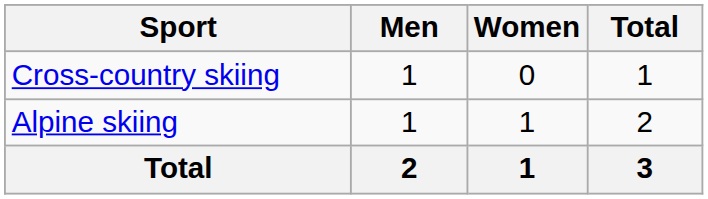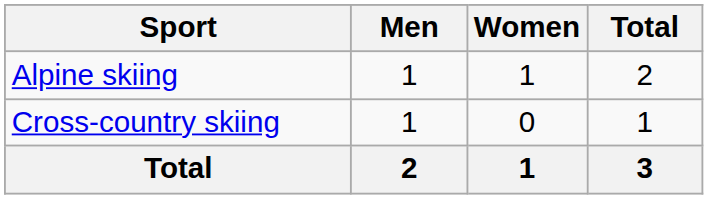 <table class="wikitable sortable" style="text-align:center">
 <tr>
 <th width=180>Sport</th>
 <th width=55>Men</th>
 <th width=55>Women</th>
 <th width=55>Total</th>
 </tr>
 <tr>
+<td align=left><a href='#'>Alpine skiing</a></td>
+<td>1</td>
+<td>1</td>
+<td>2</td>
+</tr>
+<tr>
 <td align=left><a href='#'>Cross-country skiing</a></td>
 <td>1</td>
 <td>0</td>
 <td>1</td>
-</tr>
-<tr>
-<td align=left><a href='#'>Alpine skiing</a></td>
-<td>1</td>
-<td>1</td>
-<td>2</td>
 </tr>
 <tr>
 <th>Total</th>
 <th>2</th>
 <th>1</th>
 <th>3</th>
 </tr>
 </table>
